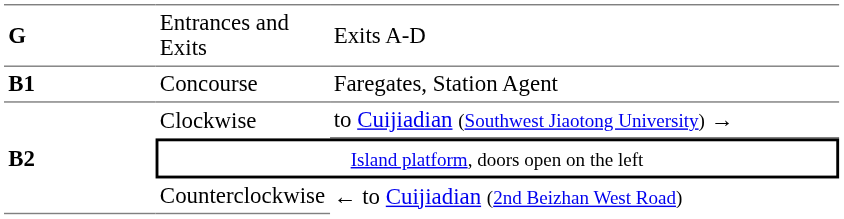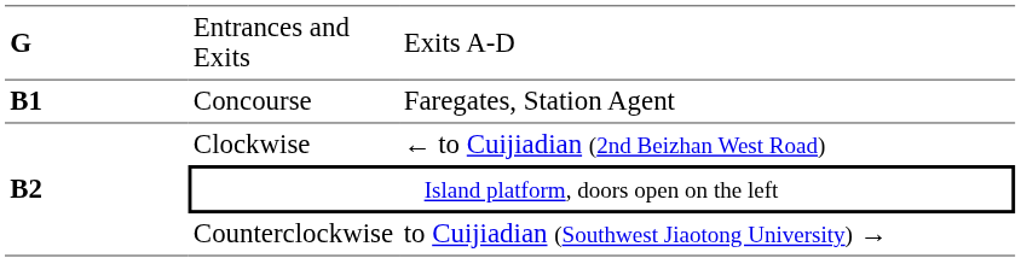 <table cellspacing=0 cellpadding=3>
 <tr>
 <td style="border-top:solid 1px gray;border-bottom:solid 1px gray;" width=100><strong>G</strong></td>
 <td style="border-top:solid 1px gray;border-bottom:solid 1px gray;" width=100>Entrances and Exits</td>
 <td style="border-top:solid 1px gray;border-bottom:solid 1px gray;" width=350>Exits A-D</td>
 </tr>
 <tr>
 <td style="border-top:solid 0px gray;border-bottom:solid 1px gray;" width=100><strong>B1</strong></td>
 <td style="border-top:solid 0px gray;border-bottom:solid 1px gray;" width=100>Concourse</td>
 <td style="border-top:solid 0px gray;border-bottom:solid 1px gray;" width=350>Faregates, Station Agent</td>
 </tr>
 <tr>
 <td style="border-bottom:solid 1px gray;" rowspan=3><strong>B2</strong></td>
 <td>Clockwise</td>
-<td style="border-bottom:solid 1px gray;">  to <a href='#'>Cuijiadian</a> <small>(<a href='#'>Southwest Jiaotong University</a>)</small> →</td>
+<td>←  to <a href='#'>Cuijiadian</a> <small>(<a href='#'>2nd Beizhan West Road</a>)</small></td>
 </tr>
 <tr>
 <td style="border-right:solid 2px black;border-left:solid 2px black;border-top:solid 2px black;border-bottom:solid 2px black;text-align:center;" colspan=2><small><a href='#'>Island platform</a>, doors open on the left</small></td>
 </tr>
 <tr>
 <td style="border-bottom:solid 1px gray;">Counterclockwise</td>
-<td>←  to <a href='#'>Cuijiadian</a> <small>(<a href='#'>2nd Beizhan West Road</a>)</small></td>
+<td style="border-bottom:solid 1px gray;">  to <a href='#'>Cuijiadian</a> <small>(<a href='#'>Southwest Jiaotong University</a>)</small> →</td>
 </tr>
 </table>
